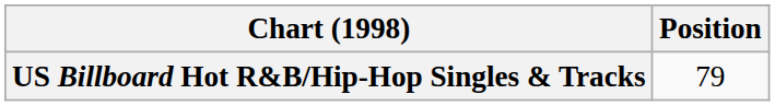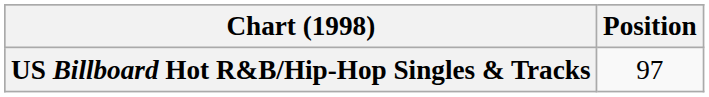 <table class="wikitable plainrowheaders">
 <tr>
 <th scope="col">Chart (1998)</th>
 <th scope="col">Position</th>
 </tr>
 <tr>
 <th scope="row">US <em>Billboard</em> Hot R&B/Hip-Hop Singles & Tracks</th>
-<td align="center">79</td>
+<td align="center">97</td>
 </tr>
 </table>
